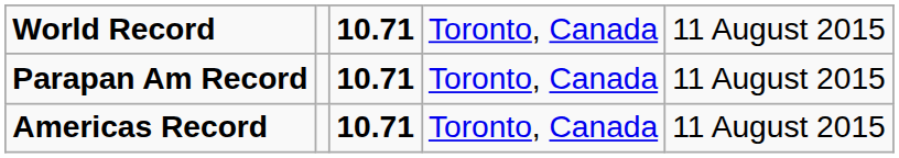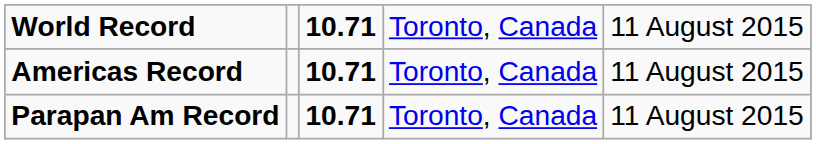 <table class="wikitable">
 <tr>
 <td><strong>World Record</strong></td>
+<td></td>
+<td><strong>10.71</strong></td>
+<td><a href='#'>Toronto</a>, <a href='#'>Canada</a></td>
+<td>11 August 2015</td>
+</tr>
+<tr>
+<td><strong>Americas Record</strong></td>
 <td></td>
 <td><strong>10.71</strong></td>
 <td><a href='#'>Toronto</a>, <a href='#'>Canada</a></td>
 <td>11 August 2015</td>
 </tr>
 <tr>
 <td><strong>Parapan Am Record</strong></td>
 <td></td>
 <td><strong>10.71</strong></td>
 <td><a href='#'>Toronto</a>, <a href='#'>Canada</a></td>
 <td>11 August 2015</td>
 </tr>
-<tr>
-<td><strong>Americas Record</strong></td>
-<td></td>
-<td><strong>10.71</strong></td>
-<td><a href='#'>Toronto</a>, <a href='#'>Canada</a></td>
-<td>11 August 2015</td>
-</tr>
 </table>
